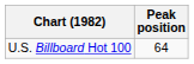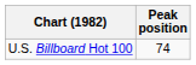 <table class="wikitable">
 <tr>
 <th>Chart (1982)</th>
 <th>Peak<br>position</th>
 </tr>
 <tr>
 <td>U.S. <a href='#'><em>Billboard</em> Hot 100</a></td>
-<td align="center">64</td>
+<td align="center">74</td>
 </tr>
 </table>
